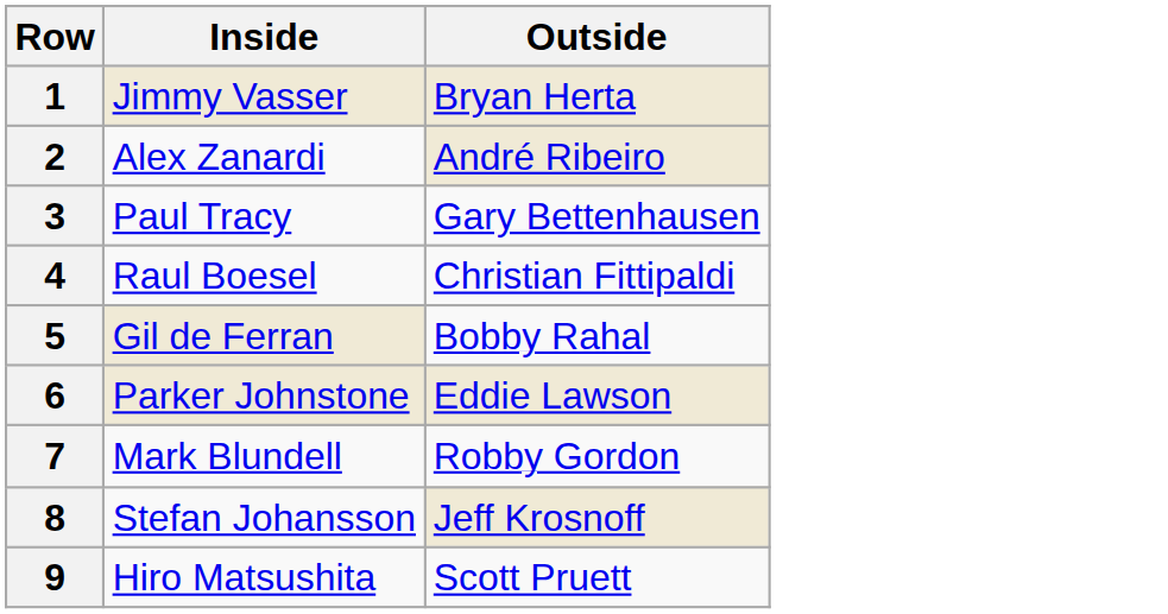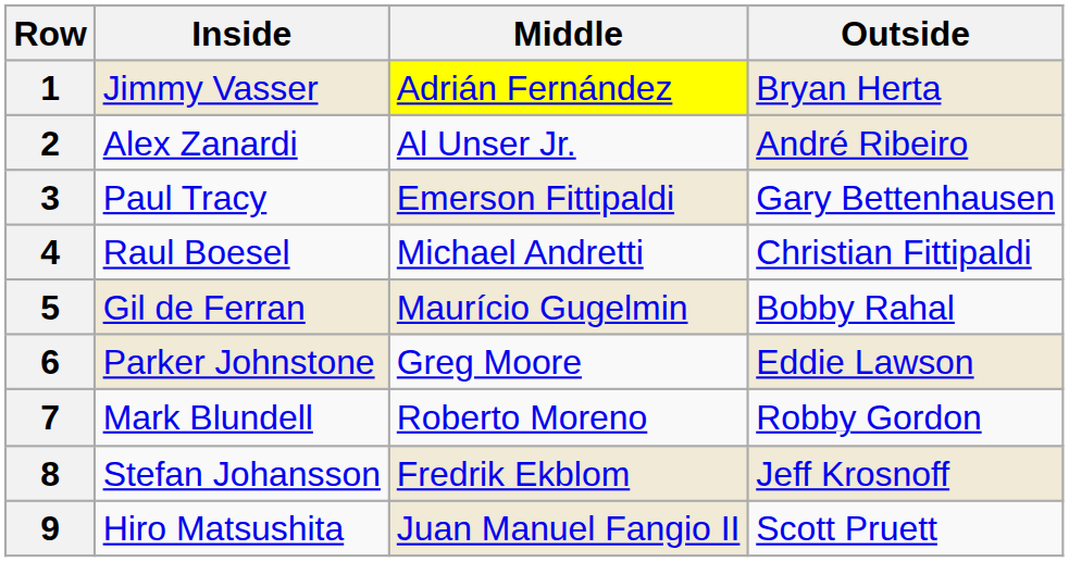 <table class="wikitable" style="font-size: 95%;">
 <tr>
 <th>Row</th>
 <th>Inside</th>
+<th>Middle</th>
 <th>Outside</th>
 </tr>
 <tr>
 <th>1</th>
 <td bgcolor="#F0EAD6"> <a href='#'>Jimmy Vasser</a></td>
+<td bgcolor="#FFFF00"> <a href='#'>Adrián Fernández</a></td>
 <td bgcolor="#F0EAD6"> <a href='#'>Bryan Herta</a></td>
 </tr>
 <tr>
 <th>2</th>
 <td> <a href='#'>Alex Zanardi</a> </td>
+<td> <a href='#'>Al Unser Jr.</a></td>
 <td bgcolor="#F0EAD6"> <a href='#'>André Ribeiro</a></td>
 </tr>
 <tr>
 <th>3</th>
 <td> <a href='#'>Paul Tracy</a></td>
+<td bgcolor="#F0EAD6"> <a href='#'>Emerson Fittipaldi</a></td>
 <td> <a href='#'>Gary Bettenhausen</a></td>
 </tr>
 <tr>
 <th>4</th>
 <td> <a href='#'>Raul Boesel</a></td>
+<td> <a href='#'>Michael Andretti</a></td>
 <td> <a href='#'>Christian Fittipaldi</a></td>
 </tr>
 <tr>
 <th>5</th>
 <td bgcolor="#F0EAD6"> <a href='#'>Gil de Ferran</a></td>
+<td bgcolor="#F0EAD6"> <a href='#'>Maurício Gugelmin</a></td>
 <td> <a href='#'>Bobby Rahal</a></td>
 </tr>
 <tr>
 <th>6</th>
 <td bgcolor="#F0EAD6"> <a href='#'>Parker Johnstone</a></td>
+<td> <a href='#'>Greg Moore</a> </td>
 <td bgcolor="#F0EAD6"> <a href='#'>Eddie Lawson</a> </td>
 </tr>
 <tr>
 <th>7</th>
 <td> <a href='#'>Mark Blundell</a> </td>
+<td> <a href='#'>Roberto Moreno</a></td>
 <td> <a href='#'>Robby Gordon</a></td>
 </tr>
 <tr>
 <th>8</th>
 <td> <a href='#'>Stefan Johansson</a></td>
+<td bgcolor="#F0EAD6"> <a href='#'>Fredrik Ekblom</a> </td>
 <td bgcolor="#F0EAD6"> <a href='#'>Jeff Krosnoff</a> </td>
 </tr>
 <tr>
 <th>9</th>
 <td> <a href='#'>Hiro Matsushita</a></td>
+<td bgcolor="#F0EAD6"> <a href='#'>Juan Manuel Fangio II</a></td>
 <td> <a href='#'>Scott Pruett</a></td>
 </tr>
 </table>
